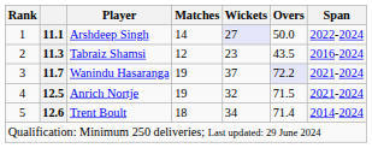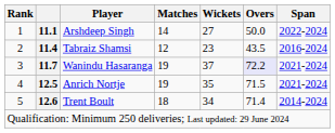 <table class="wikitable sortable">
 <tr>
 <th>Rank</th>
 <th></th>
 <th>Player</th>
 <th>Matches</th>
 <th>Wickets</th>
 <th>Overs</th>
 <th>Span</th>
 </tr>
 <tr>
 <td align=center>1</td>
 <th scope=row>11.1</th>
 <td> <a href='#'>Arshdeep Singh</a></td>
 <td>14</td>
-<td style="background: lavender;">27</td>
+<td>27</td>
 <td>50.0</td>
 <td><a href='#'>2022</a>-<a href='#'>2024</a></td>
 </tr>
 <tr>
 <td align=center>2</td>
-<th scope=row>11.3</th>
+<th scope=row>11.4</th>
 <td> <a href='#'>Tabraiz Shamsi</a></td>
 <td>12</td>
 <td>23</td>
 <td>43.5</td>
 <td><a href='#'>2016</a>-<a href='#'>2024</a></td>
 </tr>
 <tr>
 <td align=center>3</td>
 <th scope=row>11.7</th>
 <td> <a href='#'>Wanindu Hasaranga</a></td>
 <td>19</td>
 <td>37</td>
 <td style="background: lavender;">72.2</td>
 <td><a href='#'>2021</a>-<a href='#'>2024</a></td>
 </tr>
 <tr>
 <td align=center>4</td>
 <th scope=row>12.5</th>
 <td> <a href='#'>Anrich Nortje</a></td>
 <td>19</td>
-<td>32</td>
+<td>35</td>
 <td>71.5</td>
 <td><a href='#'>2021</a>-<a href='#'>2024</a></td>
 </tr>
 <tr>
 <td align=center>5</td>
 <th scope=row>12.6</th>
 <td> <a href='#'>Trent Boult</a></td>
 <td>18</td>
 <td>34</td>
 <td>71.4</td>
 <td><a href='#'>2014</a>-<a href='#'>2024</a></td>
 </tr>
 <tr>
 <td colspan="7">Qualification: Minimum 250 deliveries; <small>Last updated: 29 June 2024</small></td>
 </tr>
 </table>
